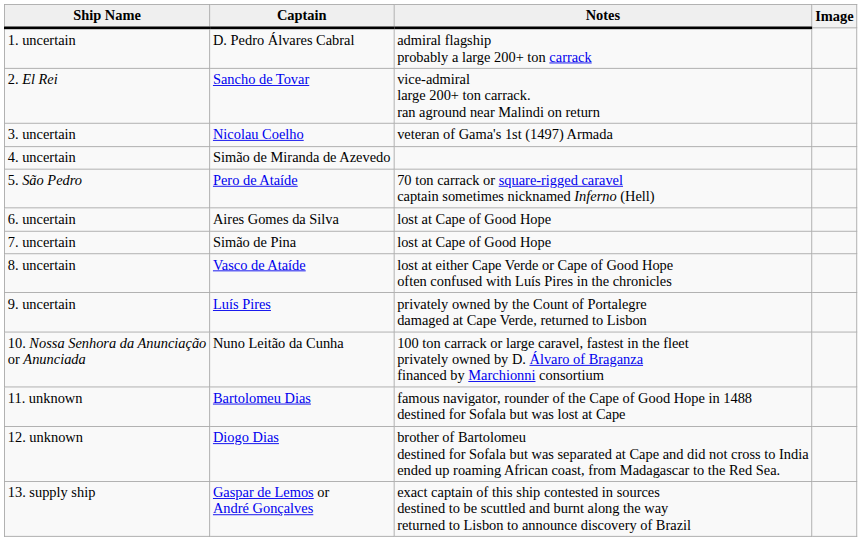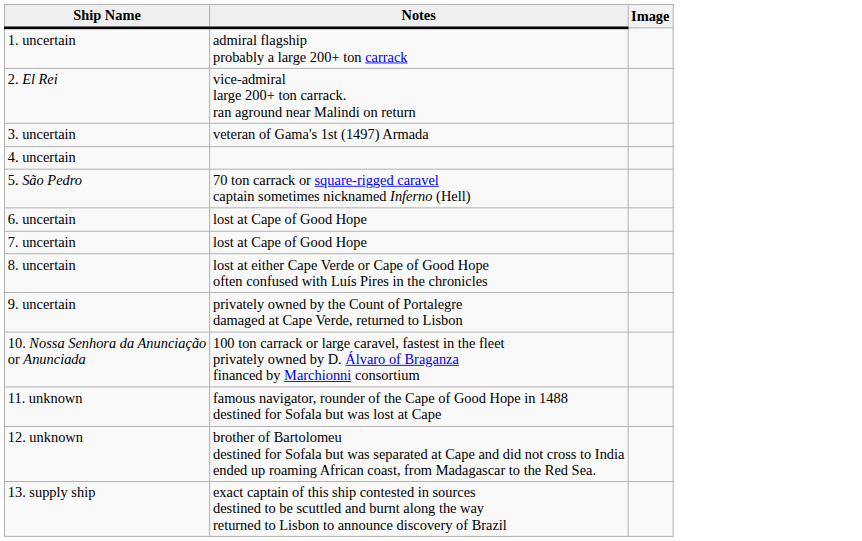 <table class="wikitable sortable toccolours" style="border-collapse:collapse" cellpadding="5">
 <tr>
 <th style="border-bottom:3px solid; background:#efefef;"><strong>Ship Name</strong></th>
-<th style="border-bottom:3px solid; background:#efefef;"><strong>Captain</strong></th>
 <th style="border-bottom:3px solid; background:#efefef;"><strong>Notes</strong></th>
 <th><strong>Image</strong></th>
 </tr>
 <tr valign="top">
 <td>1. uncertain</td>
-<td>D. Pedro Álvares Cabral</td>
 <td>admiral flagship <br> probably a large 200+ ton <a href='#'>carrack</a></td>
 <td></td>
 </tr>
 <tr valign="top">
 <td>2. <em>El Rei</em></td>
-<td><a href='#'>Sancho de Tovar</a></td>
 <td>vice-admiral <br> large 200+ ton carrack.  <br> ran aground near Malindi on return</td>
 <td></td>
 </tr>
 <tr valign="top">
 <td>3. uncertain</td>
-<td><a href='#'>Nicolau Coelho</a></td>
 <td>veteran of Gama's 1st (1497) Armada</td>
 <td></td>
 </tr>
 <tr valign="top">
 <td>4.  uncertain</td>
-<td>Simão de Miranda de Azevedo</td>
 <td></td>
 <td></td>
 </tr>
 <tr valign="top">
 <td>5. <em>São Pedro</em></td>
-<td><a href='#'>Pero de Ataíde</a></td>
 <td>70 ton carrack or <a href='#'>square-rigged caravel</a> <br> captain sometimes nicknamed <em>Inferno</em> (Hell)</td>
 <td></td>
 </tr>
 <tr valign="top">
 <td>6.  uncertain</td>
-<td>Aires Gomes da Silva</td>
 <td>lost at Cape of Good Hope</td>
 <td></td>
 </tr>
 <tr valign="top">
 <td>7. uncertain</td>
-<td>Simão de Pina</td>
 <td>lost at Cape of Good Hope</td>
 <td></td>
 </tr>
 <tr valign="top">
 <td>8. uncertain</td>
-<td><a href='#'>Vasco de Ataíde</a></td>
 <td>lost at either Cape Verde or Cape of Good Hope <br>often confused with Luís Pires in the chronicles</td>
 <td></td>
 </tr>
 <tr valign="top">
 <td>9. uncertain</td>
-<td><a href='#'>Luís Pires</a></td>
 <td>privately owned by the Count of Portalegre <br> damaged at Cape Verde, returned to Lisbon</td>
 <td></td>
 </tr>
 <tr valign="top">
 <td>10. <em>Nossa Senhora da Anunciação</em> <br> or <em>Anunciada</em></td>
-<td>Nuno Leitão da Cunha</td>
 <td>100 ton carrack or large caravel, fastest in the fleet <br>privately owned by D. <a href='#'>Álvaro of Braganza</a> <br>financed by <a href='#'>Marchionni</a> consortium</td>
 <td></td>
 </tr>
 <tr valign="top">
 <td>11. unknown</td>
-<td><a href='#'>Bartolomeu Dias</a></td>
 <td>famous navigator, rounder of the Cape of Good Hope in 1488 <br> destined for Sofala but was lost at Cape</td>
 <td></td>
 </tr>
 <tr valign="top">
 <td>12. unknown</td>
-<td><a href='#'>Diogo Dias</a></td>
 <td>brother of Bartolomeu <br> destined for Sofala but was separated at Cape and did not cross to India <br>ended up roaming African coast, from Madagascar to the Red Sea.</td>
 <td></td>
 </tr>
 <tr valign="top">
 <td>13. supply ship</td>
-<td><a href='#'>Gaspar de Lemos</a> or <br> <a href='#'>André Gonçalves</a></td>
 <td>exact captain of this ship contested in sources <br> destined to be scuttled and burnt along the way <br> returned to Lisbon to announce discovery of Brazil</td>
 <td></td>
 </tr>
 </table>
